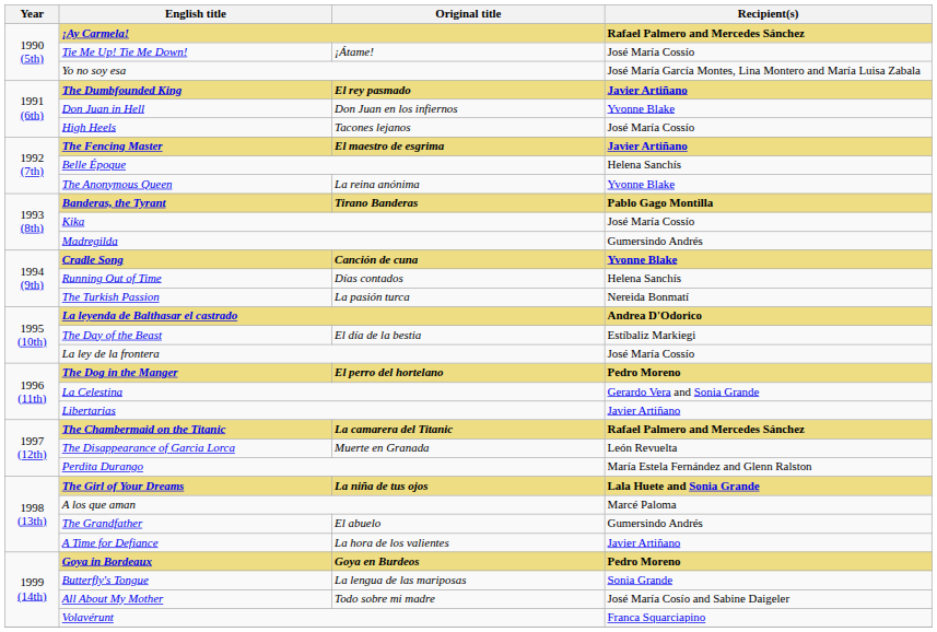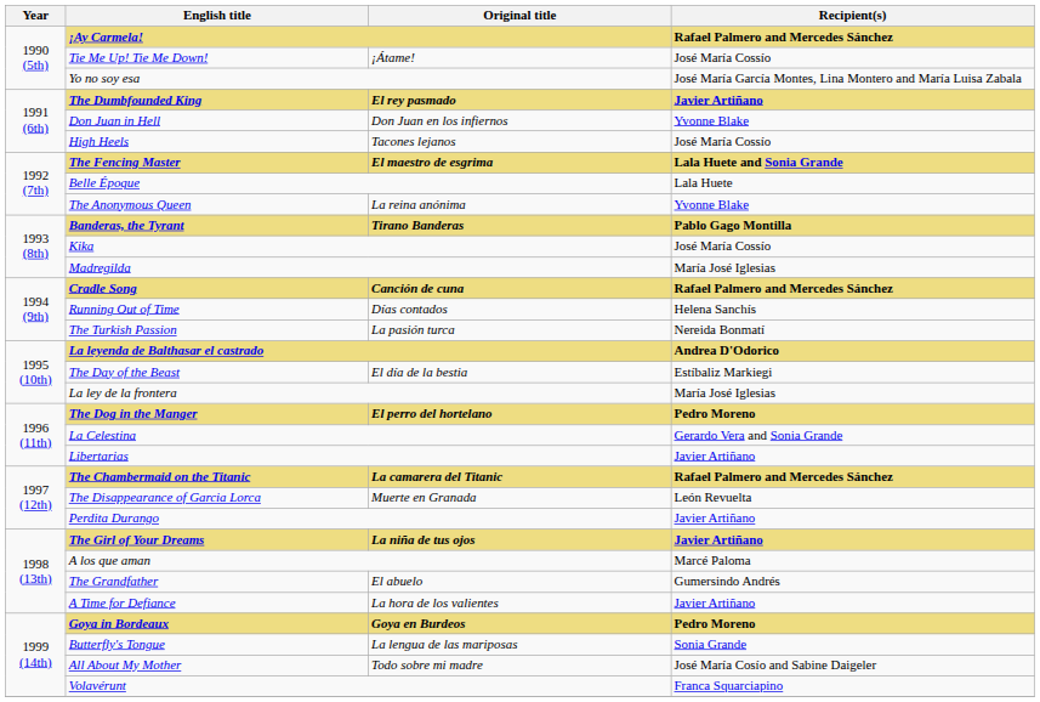 <table class="wikitable sortable" style="text-align:left;"style="width:95%">
 <tr>
 <th scope="col" style="width:5%;">Year</th>
 <th scope="col" style="width:25%;">English title</th>
 <th scope="col" style="width:25%;">Original title</th>
 <th scope="col" style="width:30%;">Recipient(s)</th>
 </tr>
 <tr>
 <td rowspan="3" style="text-align:center;">1990<br><a href='#'>(5th)</a></td>
 <td colspan="2" style="background:#eedd82;"><strong><em><a href='#'>¡Ay Carmela!</a></em></strong></td>
 <td style="background:#eedd82;"><strong>Rafael Palmero and Mercedes Sánchez</strong></td>
 </tr>
 <tr>
 <td><em><a href='#'>Tie Me Up! Tie Me Down!</a></em></td>
 <td><em>¡Átame!</em></td>
 <td>José María Cossío</td>
 </tr>
 <tr>
 <td colspan="2"><em>Yo no soy esa</em></td>
 <td>José María García Montes, Lina Montero and María Luisa Zabala</td>
 </tr>
 <tr>
 <td rowspan="3" style="text-align:center;">1991<br><a href='#'>(6th)</a></td>
 <td style="background:#eedd82;"><strong><em><a href='#'>The Dumbfounded King</a></em></strong></td>
 <td style="background:#eedd82;"><strong><em>El rey pasmado</em></strong></td>
 <td style="background:#eedd82;"><strong><a href='#'>Javier Artiñano</a></strong></td>
 </tr>
 <tr>
 <td><em><a href='#'>Don Juan in Hell</a></em></td>
 <td><em>Don Juan en los infiernos</em></td>
 <td><a href='#'>Yvonne Blake</a></td>
 </tr>
 <tr>
 <td><em><a href='#'>High Heels</a></em></td>
 <td><em>Tacones lejanos</em></td>
 <td>José María Cossío</td>
 </tr>
 <tr>
 <td rowspan="3" style="text-align:center;">1992<br><a href='#'>(7th)</a></td>
 <td style="background:#eedd82;"><strong><em><a href='#'>The Fencing Master</a></em></strong></td>
 <td style="background:#eedd82;"><strong><em>El maestro de esgrima</em></strong></td>
-<td style="background:#eedd82;"><strong><a href='#'>Javier Artiñano</a></strong></td>
+<td style="background:#eedd82;"><strong>Lala Huete and <a href='#'>Sonia Grande</a></strong></td>
 </tr>
 <tr>
 <td colspan="2"><em><a href='#'>Belle Époque</a></em></td>
-<td>Helena Sanchís</td>
+<td>Lala Huete</td>
 </tr>
 <tr>
 <td><em><a href='#'>The Anonymous Queen</a></em></td>
 <td><em>La reina anónima</em></td>
 <td><a href='#'>Yvonne Blake</a></td>
 </tr>
 <tr>
 <td rowspan="3" style="text-align:center;">1993<br><a href='#'>(8th)</a></td>
 <td style="background:#eedd82;"><strong><em><a href='#'>Banderas, the Tyrant</a></em></strong></td>
 <td style="background:#eedd82;"><strong><em>Tirano Banderas</em></strong></td>
 <td style="background:#eedd82;"><strong>Pablo Gago Montilla</strong></td>
 </tr>
 <tr>
 <td colspan="2"><em><a href='#'>Kika</a></em></td>
 <td>José María Cossío</td>
 </tr>
 <tr>
 <td colspan="2"><em><a href='#'>Madregilda</a></em></td>
-<td>Gumersindo Andrés</td>
+<td>María José Iglesias</td>
 </tr>
 <tr>
 <td rowspan="3" style="text-align:center;">1994<br><a href='#'>(9th)</a></td>
 <td style="background:#eedd82;"><strong><em><a href='#'>Cradle Song</a></em></strong></td>
 <td style="background:#eedd82;"><strong><em>Canción de cuna</em></strong></td>
-<td style="background:#eedd82;"><strong><a href='#'>Yvonne Blake</a></strong></td>
+<td style="background:#eedd82;"><strong>Rafael Palmero and Mercedes Sánchez</strong></td>
 </tr>
 <tr>
 <td><em><a href='#'>Running Out of Time</a></em></td>
 <td><em>Días contados</em></td>
 <td>Helena Sanchís</td>
 </tr>
 <tr>
 <td><em><a href='#'>The Turkish Passion</a></em></td>
 <td><em>La pasión turca</em></td>
 <td>Nereida Bonmatí</td>
 </tr>
 <tr>
 <td rowspan="3" style="text-align:center;">1995<br><a href='#'>(10th)</a></td>
 <td colspan="2" style="background:#eedd82;"><strong><em><a href='#'>La leyenda de Balthasar el castrado</a></em></strong></td>
 <td style="background:#eedd82;"><strong>Andrea D'Odorico</strong></td>
 </tr>
 <tr>
 <td><em><a href='#'>The Day of the Beast</a></em></td>
 <td><em>El día de la bestia</em></td>
 <td>Estíbaliz Markiegi</td>
 </tr>
 <tr>
 <td colspan="2"><em>La ley de la frontera</em></td>
-<td>José María Cossío</td>
+<td>María José Iglesias</td>
 </tr>
 <tr>
 <td rowspan="3" style="text-align:center;">1996<br><a href='#'>(11th)</a></td>
 <td style="background:#eedd82;"><strong><em><a href='#'>The Dog in the Manger</a></em></strong></td>
 <td style="background:#eedd82;"><strong><em>El perro del hortelano</em></strong></td>
 <td style="background:#eedd82;"><strong>Pedro Moreno</strong></td>
 </tr>
 <tr>
 <td colspan="2"><em><a href='#'>La Celestina</a></em></td>
 <td><a href='#'>Gerardo Vera</a> and <a href='#'>Sonia Grande</a></td>
 </tr>
 <tr>
 <td colspan="2"><em><a href='#'>Libertarias</a></em></td>
 <td><a href='#'>Javier Artiñano</a></td>
 </tr>
 <tr>
 <td rowspan="3" style="text-align:center;">1997<br><a href='#'>(12th)</a></td>
 <td style="background:#eedd82;"><strong><em><a href='#'>The Chambermaid on the Titanic</a></em></strong></td>
 <td style="background:#eedd82;"><strong><em>La camarera del Titanic</em></strong></td>
 <td style="background:#eedd82;"><strong>Rafael Palmero and Mercedes Sánchez</strong></td>
 </tr>
 <tr>
 <td><em><a href='#'>The Disappearance of Garcia Lorca</a></em></td>
 <td><em>Muerte en Granada</em></td>
 <td>León Revuelta</td>
 </tr>
 <tr>
 <td colspan="2"><em><a href='#'>Perdita Durango</a></em></td>
-<td>María Estela Fernández and Glenn Ralston</td>
+<td><a href='#'>Javier Artiñano</a></td>
 </tr>
 <tr>
 <td rowspan="4" style="text-align:center;">1998<br><a href='#'>(13th)</a></td>
 <td style="background:#eedd82;"><strong><em><a href='#'>The Girl of Your Dreams</a></em></strong></td>
 <td style="background:#eedd82;"><strong><em>La niña de tus ojos</em></strong></td>
-<td style="background:#eedd82;"><strong>Lala Huete and <a href='#'>Sonia Grande</a></strong></td>
+<td style="background:#eedd82;"><strong><a href='#'>Javier Artiñano</a></strong></td>
 </tr>
 <tr>
 <td colspan="2"><em>A los que aman</em></td>
 <td>Marcé Paloma</td>
 </tr>
 <tr>
 <td><em><a href='#'>The Grandfather</a></em></td>
 <td><em>El abuelo</em></td>
 <td>Gumersindo Andrés</td>
 </tr>
 <tr>
 <td><em><a href='#'>A Time for Defiance</a></em></td>
 <td><em>La hora de los valientes</em></td>
 <td><a href='#'>Javier Artiñano</a></td>
 </tr>
 <tr>
 <td rowspan="4" style="text-align:center;">1999<br><a href='#'>(14th)</a></td>
 <td style="background:#eedd82;"><strong><em><a href='#'>Goya in Bordeaux</a></em></strong></td>
 <td style="background:#eedd82;"><strong><em>Goya en Burdeos</em></strong></td>
 <td style="background:#eedd82;"><strong>Pedro Moreno</strong></td>
 </tr>
 <tr>
 <td><em><a href='#'>Butterfly's Tongue</a></em></td>
 <td><em>La lengua de las mariposas</em></td>
 <td><a href='#'>Sonia Grande</a></td>
 </tr>
 <tr>
 <td><em><a href='#'>All About My Mother</a></em></td>
 <td><em>Todo sobre mi madre</em></td>
 <td>José María Cosío and Sabine Daigeler</td>
 </tr>
 <tr>
 <td colspan="2"><em><a href='#'>Volavérunt</a></em></td>
 <td><a href='#'>Franca Squarciapino</a></td>
 </tr>
 <tr>
 </tr>
 </table>
